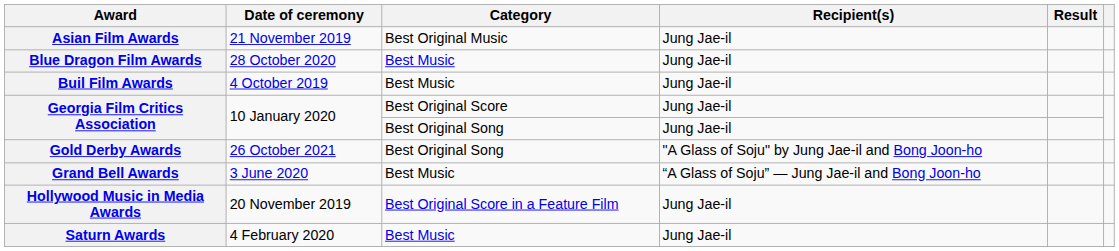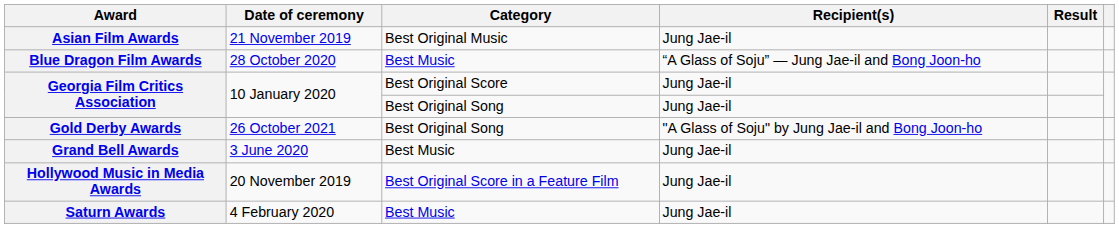 <table class="wikitable plainrowheaders sortable">
 <tr>
 <th scope="col" style="width:20%;">Award</th>
 <th scope="col" style="width:14%;">Date of ceremony</th>
 <th scope="col" style="width:25%;">Category</th>
 <th scope="col" style="width:35%;">Recipient(s)</th>
 <th scope="col" style="width:5%;">Result</th>
 <th scope="col" style="width:6%;" class="unsortable"></th>
 </tr>
 <tr>
 <th scope="row"><a href='#'>Asian Film Awards</a></th>
 <td><a href='#'>21 November 2019</a></td>
 <td>Best Original Music</td>
 <td>Jung Jae-il</td>
 <td></td>
 <td></td>
 </tr>
 <tr>
 <th scope="row"><a href='#'>Blue Dragon Film Awards</a></th>
 <td><a href='#'>28 October 2020</a></td>
 <td><a href='#'>Best Music</a></td>
-<td>Jung Jae-il</td>
+<td>“A Glass of Soju” — Jung Jae-il and <a href='#'>Bong Joon-ho</a></td>
 <td></td>
 <td></td>
-</tr>
-<tr>
-<th scope="row"><a href='#'>Buil Film Awards</a></th>
-<td><a href='#'>4 October 2019</a></td>
-<td>Best Music</td>
-<td>Jung Jae-il</td>
-<td></td>
-<td><br></td>
 </tr>
 <tr>
 <th rowspan="2" scope="row"><a href='#'>Georgia Film Critics Association</a></th>
 <td rowspan="2">10 January 2020</td>
 <td>Best Original Score</td>
 <td>Jung Jae-il</td>
 <td></td>
 <td rowspan="2"></td>
 </tr>
 <tr>
 <td>Best Original Song</td>
 <td>Jung Jae-il</td>
 <td></td>
 </tr>
 <tr>
 <th scope="row"><a href='#'>Gold Derby Awards</a></th>
 <td><a href='#'>26 October 2021</a></td>
 <td>Best Original Song</td>
 <td>"A Glass of Soju" by Jung Jae-il and <a href='#'>Bong Joon-ho</a></td>
 <td></td>
 <td></td>
 </tr>
 <tr>
 <th scope="row"><a href='#'>Grand Bell Awards</a></th>
 <td><a href='#'>3 June 2020</a></td>
 <td>Best Music</td>
-<td>“A Glass of Soju” — Jung Jae-il and <a href='#'>Bong Joon-ho</a></td>
+<td>Jung Jae-il</td>
 <td></td>
 <td><br></td>
 </tr>
 <tr>
 <th scope="row"><a href='#'>Hollywood Music in Media Awards</a></th>
 <td>20 November 2019</td>
 <td><a href='#'>Best Original Score in a Feature Film</a></td>
 <td>Jung Jae-il</td>
 <td></td>
 <td></td>
 </tr>
 <tr>
 <th scope="row"><a href='#'>Saturn Awards</a></th>
 <td>4 February 2020</td>
 <td><a href='#'>Best Music</a></td>
 <td>Jung Jae-il</td>
 <td></td>
 <td><br></td>
 </tr>
 </table>
